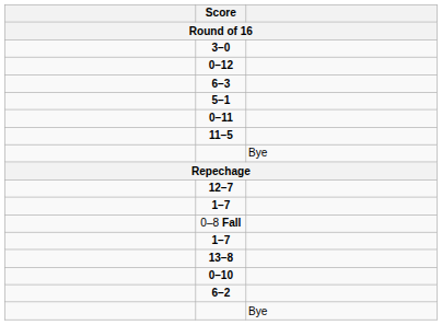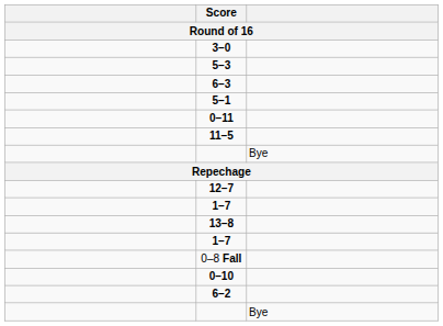 <table class="wikitable" style="text-align: left;">
 <tr>
 <th align="right" width="270"></th>
 <th width="65">Score</th>
 <th align="left" width="270"></th>
 </tr>
 <tr>
 <th colspan="3">Round of 16</th>
 </tr>
 <tr>
 <td><strong></strong></td>
 <td align=center><strong>3–0</strong></td>
 <td></td>
 </tr>
 <tr>
+<td><strong></strong></td>
+<td align=center><strong>5–3</strong></td>
 <td></td>
-<td align=center><strong>0–12</strong></td>
-<td><strong></strong></td>
 </tr>
 <tr>
 <td><strong></strong></td>
 <td align=center><strong>6–3</strong></td>
 <td></td>
 </tr>
 <tr>
 <td><strong></strong></td>
 <td align=center><strong>5–1</strong></td>
 <td></td>
 </tr>
 <tr>
 <td></td>
 <td align=center><strong>0–11</strong></td>
 <td><strong></strong></td>
 </tr>
 <tr>
 <td><strong></strong></td>
 <td align=center><strong>11–5</strong></td>
 <td></td>
 </tr>
 <tr>
 <td><strong></strong></td>
 <td></td>
 <td>Bye</td>
 </tr>
 <tr>
 <th colspan="3">Repechage</th>
 </tr>
 <tr>
 <td><strong></strong></td>
 <td align=center><strong>12–7</strong></td>
 <td></td>
 </tr>
 <tr>
 <td></td>
 <td align=center><strong>1–7</strong></td>
 <td><strong></strong></td>
 </tr>
 <tr>
+<td><strong></strong></td>
+<td align=center><strong>13–8</strong></td>
 <td></td>
-<td align=center>0–8 <strong>Fall</strong></td>
-<td><strong></strong></td>
 </tr>
 <tr>
 <td></td>
 <td align=center><strong>1–7</strong></td>
 <td><strong></strong></td>
 </tr>
 <tr>
+<td></td>
+<td align=center>0–8 <strong>Fall</strong></td>
 <td><strong></strong></td>
-<td align=center><strong>13–8</strong></td>
-<td></td>
 </tr>
 <tr>
 <td></td>
 <td align=center><strong>0–10</strong></td>
 <td><strong></strong></td>
 </tr>
 <tr>
 <td><strong></strong></td>
 <td align=center><strong>6–2</strong></td>
 <td></td>
 </tr>
 <tr>
 <td><strong></strong></td>
 <td></td>
 <td>Bye</td>
 </tr>
 </table>
